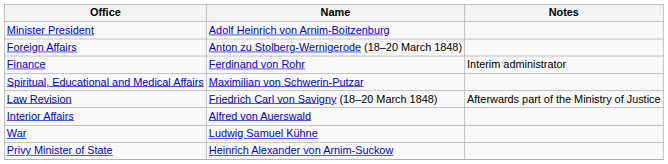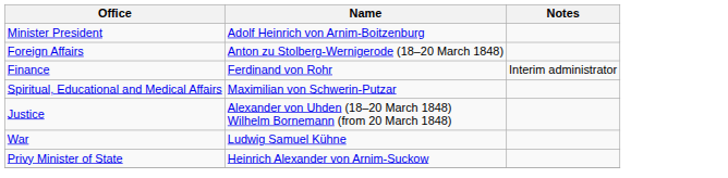 <table class="wikitable">
 <tr class="hintergrundfarbe8">
 <th>Office</th>
 <th>Name</th>
 <th>Notes</th>
 </tr>
 <tr>
 <td><a href='#'>Minister President</a></td>
 <td><a href='#'>Adolf Heinrich von Arnim-Boitzenburg</a></td>
 <td></td>
 </tr>
 <tr>
 <td><a href='#'>Foreign Affairs</a></td>
 <td><a href='#'>Anton zu Stolberg-Wernigerode</a> (18–20 March 1848)</td>
 <td></td>
 </tr>
 <tr>
 <td><a href='#'>Finance</a></td>
 <td><a href='#'>Ferdinand von Rohr</a></td>
 <td>Interim administrator</td>
 </tr>
 <tr>
 <td><a href='#'>Spiritual, Educational and Medical Affairs</a></td>
 <td><a href='#'>Maximilian von Schwerin-Putzar</a></td>
 <td></td>
 </tr>
 <tr>
-<td><a href='#'>Law Revision</a></td>
-<td><a href='#'>Friedrich Carl von Savigny</a> (18–20 March 1848)</td>
-<td>Afterwards part of the Ministry of Justice</td>
-</tr>
-<tr>
-<td><a href='#'>Interior Affairs</a></td>
-<td><a href='#'>Alfred von Auerswald</a></td>
+<td><a href='#'>Justice</a></td>
+<td><a href='#'>Alexander von Uhden</a> (18–20 March 1848)<br><a href='#'>Wilhelm Bornemann</a> (from 20 March 1848)</td>
 <td></td>
 </tr>
 <tr>
 <td><a href='#'>War</a></td>
 <td><a href='#'>Ludwig Samuel Kühne</a></td>
 <td></td>
 </tr>
 <tr>
 <td><a href='#'>Privy Minister of State</a></td>
 <td><a href='#'>Heinrich Alexander von Arnim-Suckow</a></td>
 <td></td>
 </tr>
 <tr>
 </tr>
 </table>
